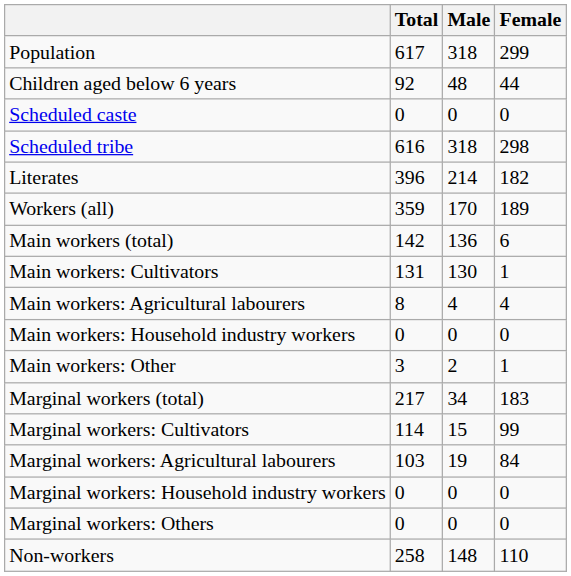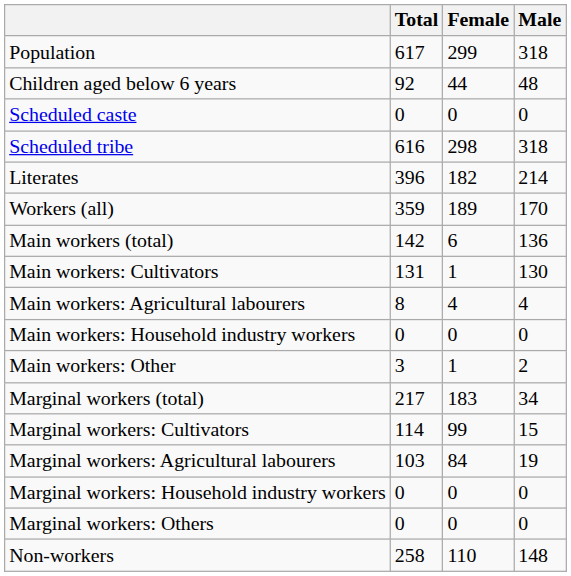 <table class="wikitable sortable">
 <tr>
 <th></th>
 <th>Total</th>
+<th>Female</th>
 <th>Male</th>
-<th>Female</th>
 </tr>
 <tr>
 <td>Population</td>
 <td>617</td>
+<td>299</td>
 <td>318</td>
-<td>299</td>
 </tr>
 <tr>
 <td>Children aged below 6 years</td>
 <td>92</td>
+<td>44</td>
 <td>48</td>
-<td>44</td>
 </tr>
 <tr>
 <td><a href='#'>Scheduled caste</a></td>
 <td>0</td>
 <td>0</td>
 <td>0</td>
 </tr>
 <tr>
 <td><a href='#'>Scheduled tribe</a></td>
 <td>616</td>
+<td>298</td>
 <td>318</td>
-<td>298</td>
 </tr>
 <tr>
 <td>Literates</td>
 <td>396</td>
+<td>182</td>
 <td>214</td>
-<td>182</td>
 </tr>
 <tr>
 <td>Workers (all)</td>
 <td>359</td>
+<td>189</td>
 <td>170</td>
-<td>189</td>
 </tr>
 <tr>
 <td>Main workers (total)</td>
 <td>142</td>
+<td>6</td>
 <td>136</td>
-<td>6</td>
 </tr>
 <tr>
 <td>Main workers: Cultivators</td>
 <td>131</td>
+<td>1</td>
 <td>130</td>
-<td>1</td>
 </tr>
 <tr>
 <td>Main workers: Agricultural labourers</td>
 <td>8</td>
 <td>4</td>
 <td>4</td>
 </tr>
 <tr>
 <td>Main workers: Household industry workers</td>
 <td>0</td>
 <td>0</td>
 <td>0</td>
 </tr>
 <tr>
 <td>Main workers: Other</td>
 <td>3</td>
+<td>1</td>
 <td>2</td>
-<td>1</td>
 </tr>
 <tr>
 <td>Marginal workers (total)</td>
 <td>217</td>
+<td>183</td>
 <td>34</td>
-<td>183</td>
 </tr>
 <tr>
 <td>Marginal workers: Cultivators</td>
 <td>114</td>
+<td>99</td>
 <td>15</td>
-<td>99</td>
 </tr>
 <tr>
 <td>Marginal workers: Agricultural labourers</td>
 <td>103</td>
+<td>84</td>
 <td>19</td>
-<td>84</td>
 </tr>
 <tr>
 <td>Marginal workers: Household industry workers</td>
 <td>0</td>
 <td>0</td>
 <td>0</td>
 </tr>
 <tr>
 <td>Marginal workers: Others</td>
 <td>0</td>
 <td>0</td>
 <td>0</td>
 </tr>
 <tr>
 <td>Non-workers</td>
 <td>258</td>
+<td>110</td>
 <td>148</td>
-<td>110</td>
 </tr>
 </table>
